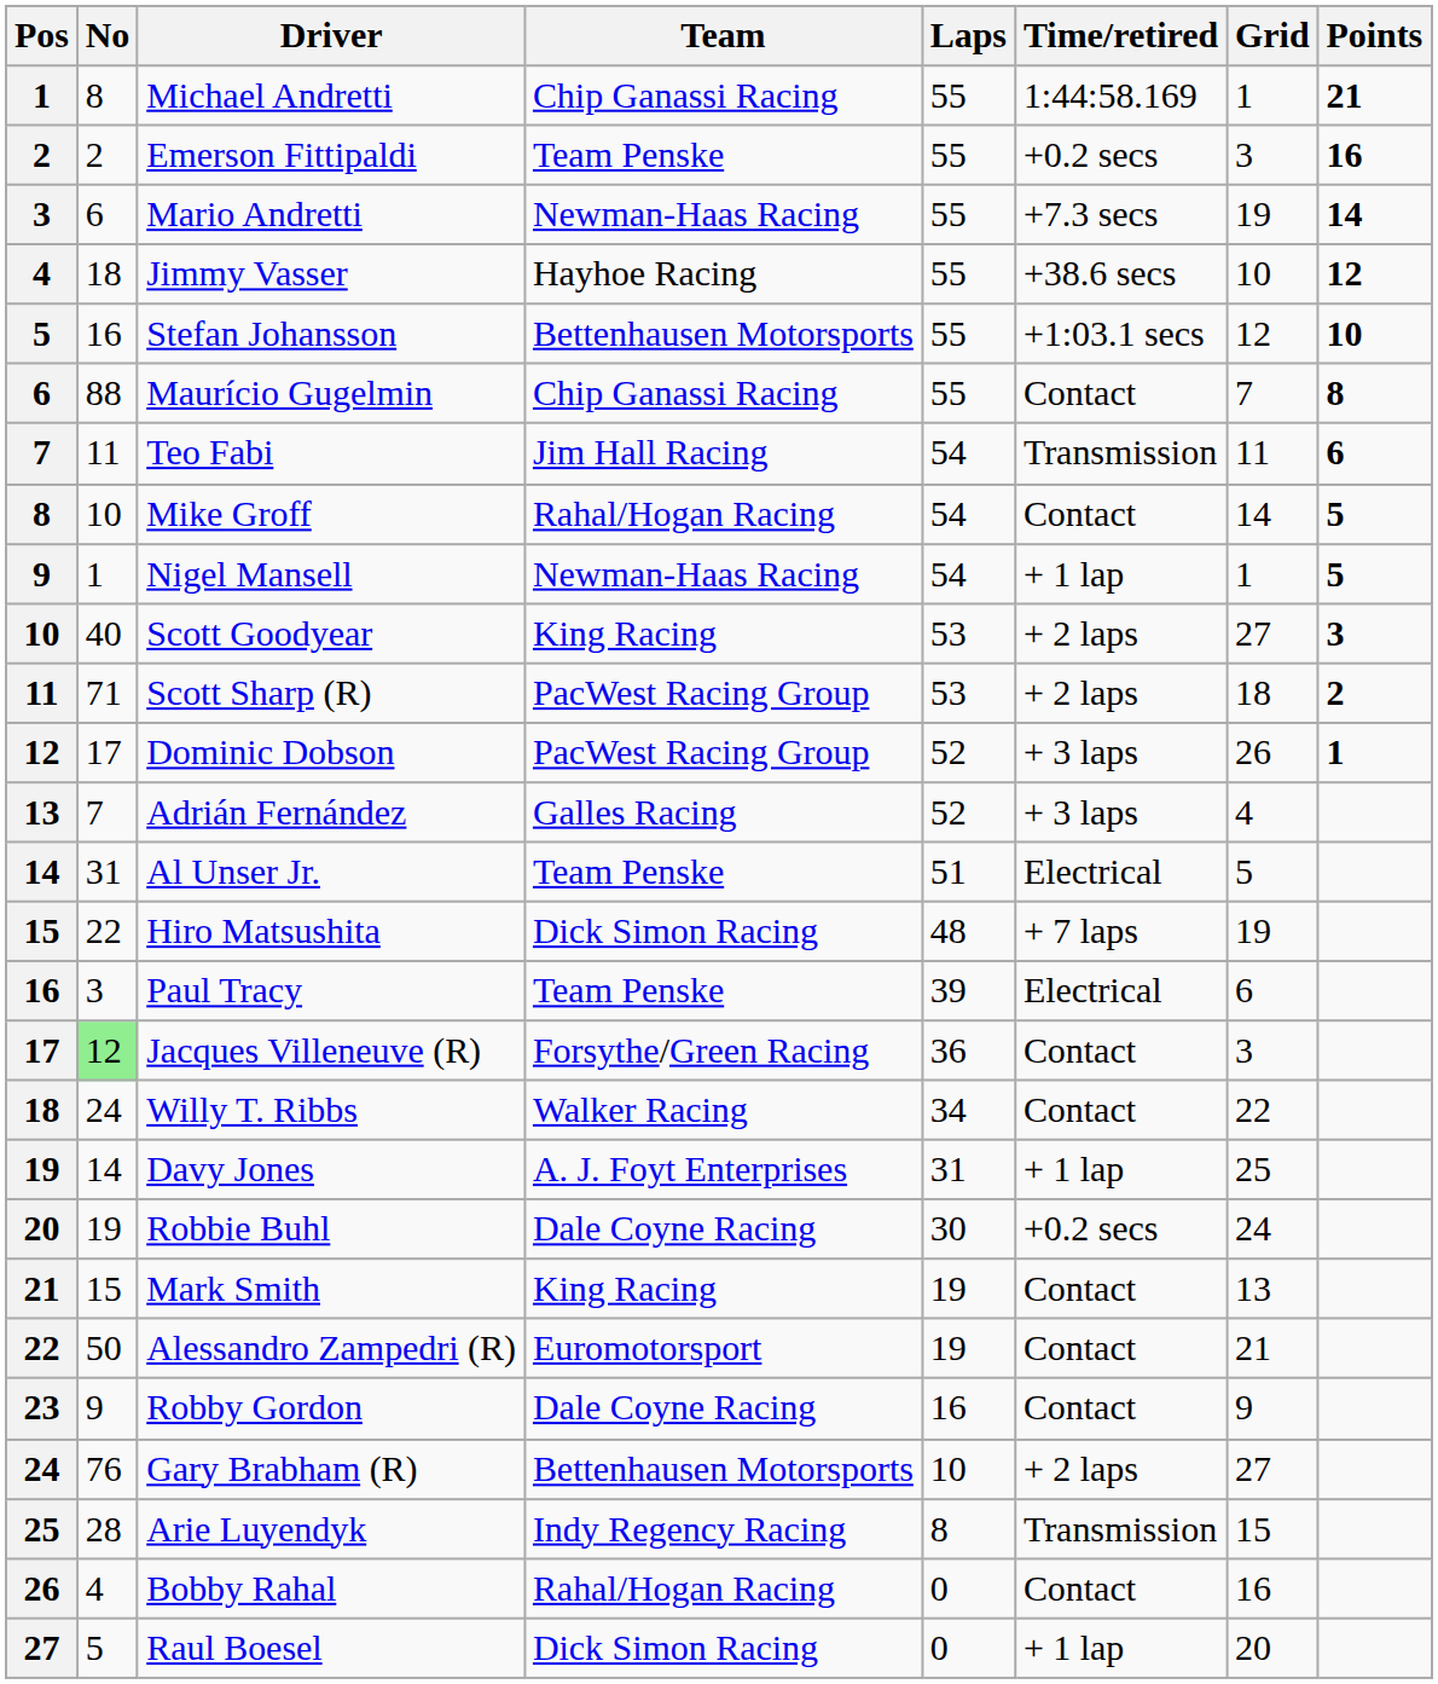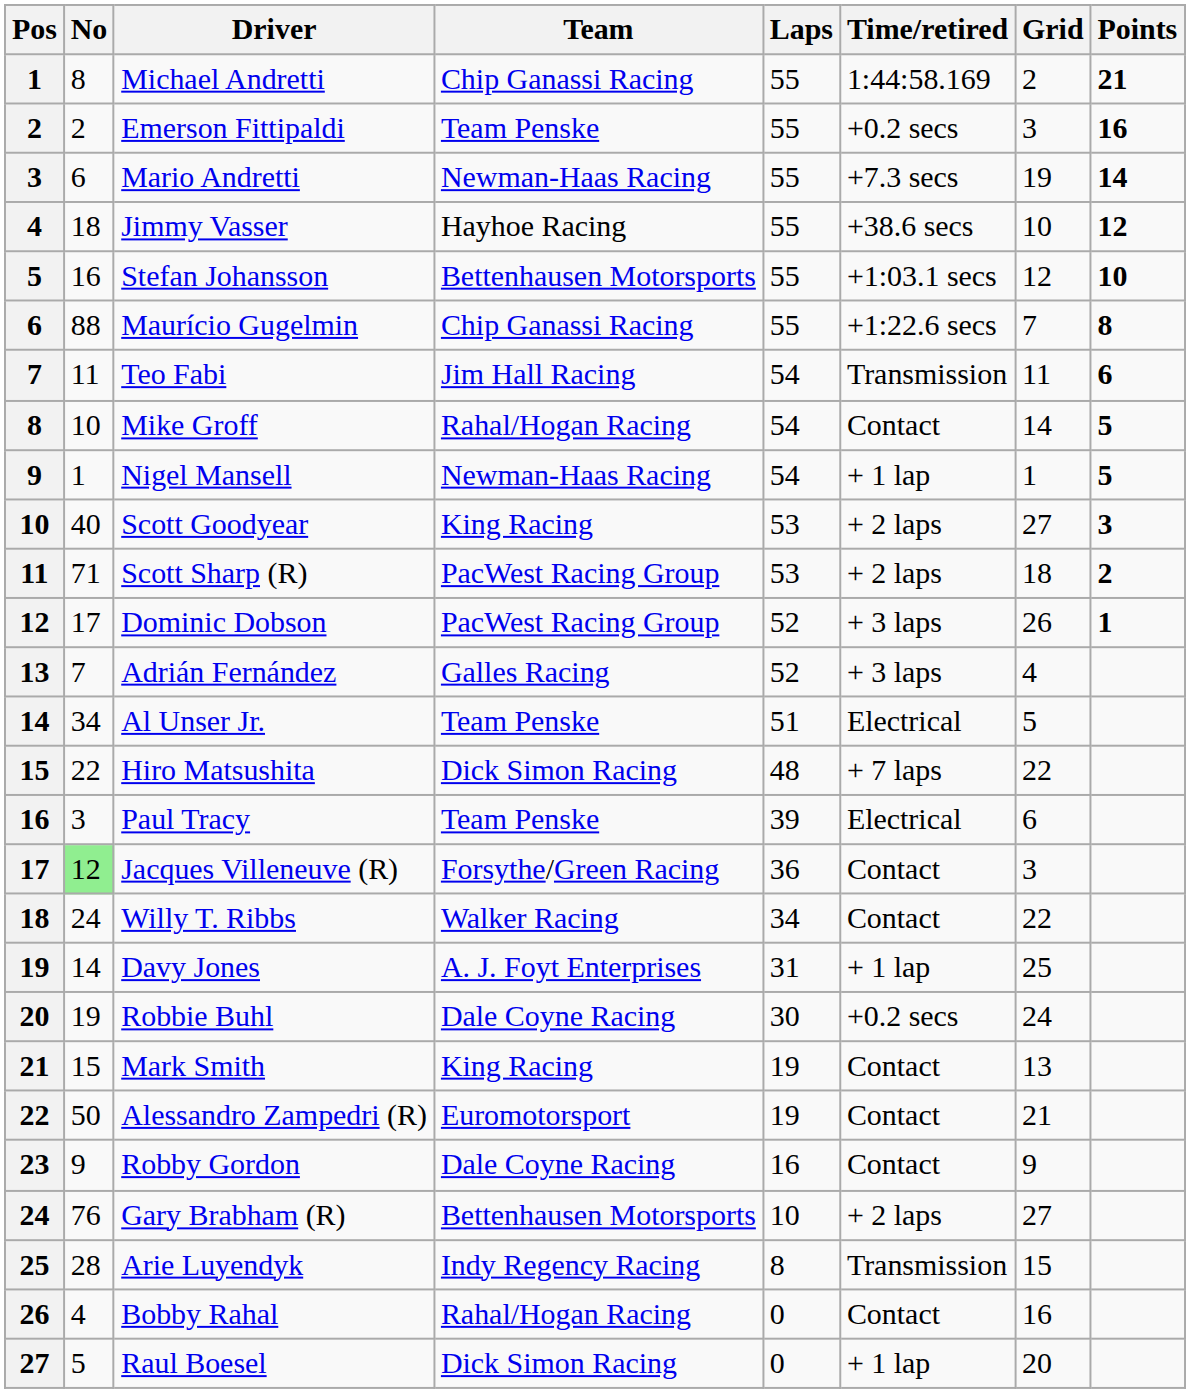 <table class="wikitable" style="font-size:95%;">
 <tr>
 <th>Pos</th>
 <th>No</th>
 <th>Driver</th>
 <th>Team</th>
 <th>Laps</th>
 <th>Time/retired</th>
 <th>Grid</th>
 <th>Points</th>
 </tr>
 <tr>
 <th>1</th>
 <td>8</td>
 <td> <a href='#'>Michael Andretti</a></td>
 <td><a href='#'>Chip Ganassi Racing</a></td>
 <td>55</td>
 <td>1:44:58.169</td>
-<td>1</td>
+<td>2</td>
 <td><strong>21</strong></td>
 </tr>
 <tr>
 <th>2</th>
 <td>2</td>
 <td> <a href='#'>Emerson Fittipaldi</a></td>
 <td><a href='#'>Team Penske</a></td>
 <td>55</td>
 <td>+0.2 secs</td>
 <td>3</td>
 <td><strong>16</strong></td>
 </tr>
 <tr>
 <th>3</th>
 <td>6</td>
 <td> <a href='#'>Mario Andretti</a></td>
 <td><a href='#'>Newman-Haas Racing</a></td>
 <td>55</td>
 <td>+7.3 secs</td>
 <td>19</td>
 <td><strong>14</strong></td>
 </tr>
 <tr>
 <th>4</th>
 <td>18</td>
 <td> <a href='#'>Jimmy Vasser</a></td>
 <td>Hayhoe Racing</td>
 <td>55</td>
 <td>+38.6 secs</td>
 <td>10</td>
 <td><strong>12</strong></td>
 </tr>
 <tr>
 <th>5</th>
 <td>16</td>
 <td> <a href='#'>Stefan Johansson</a></td>
 <td><a href='#'>Bettenhausen Motorsports</a></td>
 <td>55</td>
 <td>+1:03.1 secs</td>
 <td>12</td>
 <td><strong>10</strong></td>
 </tr>
 <tr>
 <th>6</th>
 <td>88</td>
 <td> <a href='#'>Maurício Gugelmin</a></td>
 <td><a href='#'>Chip Ganassi Racing</a></td>
 <td>55</td>
-<td>Contact</td>
+<td>+1:22.6 secs</td>
 <td>7</td>
 <td><strong>8</strong></td>
 </tr>
 <tr>
 <th>7</th>
 <td>11</td>
 <td> <a href='#'>Teo Fabi</a></td>
 <td><a href='#'>Jim Hall Racing</a></td>
 <td>54</td>
 <td>Transmission</td>
 <td>11</td>
 <td><strong>6</strong></td>
 </tr>
 <tr>
 <th>8</th>
 <td>10</td>
 <td> <a href='#'>Mike Groff</a></td>
 <td><a href='#'>Rahal/Hogan Racing</a></td>
 <td>54</td>
 <td>Contact</td>
 <td>14</td>
 <td><strong>5</strong></td>
 </tr>
 <tr>
 <th>9</th>
 <td>1</td>
 <td> <a href='#'>Nigel Mansell</a></td>
 <td><a href='#'>Newman-Haas Racing</a></td>
 <td>54</td>
 <td>+ 1 lap</td>
 <td>1</td>
 <td><strong>5</strong></td>
 </tr>
 <tr>
 <th>10</th>
 <td>40</td>
 <td> <a href='#'>Scott Goodyear</a></td>
 <td><a href='#'>King Racing</a></td>
 <td>53</td>
 <td>+ 2 laps</td>
 <td>27</td>
 <td><strong>3</strong></td>
 </tr>
 <tr>
 <th>11</th>
 <td>71</td>
 <td> <a href='#'>Scott Sharp</a> (R)</td>
 <td><a href='#'>PacWest Racing Group</a></td>
 <td>53</td>
 <td>+ 2 laps</td>
 <td>18</td>
 <td><strong>2</strong></td>
 </tr>
 <tr>
 <th>12</th>
 <td>17</td>
 <td> <a href='#'>Dominic Dobson</a></td>
 <td><a href='#'>PacWest Racing Group</a></td>
 <td>52</td>
 <td>+ 3 laps</td>
 <td>26</td>
 <td><strong>1</strong></td>
 </tr>
 <tr>
 <th>13</th>
 <td>7</td>
 <td> <a href='#'>Adrián Fernández</a></td>
 <td><a href='#'>Galles Racing</a></td>
 <td>52</td>
 <td>+ 3 laps</td>
 <td>4</td>
 <td></td>
 </tr>
 <tr>
 <th>14</th>
-<td>31</td>
+<td>34</td>
 <td> <a href='#'>Al Unser Jr.</a></td>
 <td><a href='#'>Team Penske</a></td>
 <td>51</td>
 <td>Electrical</td>
 <td>5</td>
 <td></td>
 </tr>
 <tr>
 <th>15</th>
 <td>22</td>
 <td> <a href='#'>Hiro Matsushita</a></td>
 <td><a href='#'>Dick Simon Racing</a></td>
 <td>48</td>
 <td>+ 7 laps</td>
-<td>19</td>
+<td>22</td>
 <td></td>
 </tr>
 <tr>
 <th>16</th>
 <td>3</td>
 <td> <a href='#'>Paul Tracy</a></td>
 <td><a href='#'>Team Penske</a></td>
 <td>39</td>
 <td>Electrical</td>
 <td>6</td>
 <td></td>
 </tr>
 <tr>
 <th>17</th>
 <td style="background: lightgreen;">12</td>
 <td> <a href='#'>Jacques Villeneuve</a> (R)</td>
 <td><a href='#'>Forsythe</a>/<a href='#'>Green Racing</a></td>
 <td>36</td>
 <td>Contact</td>
 <td>3</td>
 <td></td>
 </tr>
 <tr>
 <th>18</th>
 <td>24</td>
 <td> <a href='#'>Willy T. Ribbs</a></td>
 <td><a href='#'>Walker Racing</a></td>
 <td>34</td>
 <td>Contact</td>
 <td>22</td>
 <td></td>
 </tr>
 <tr>
 <th>19</th>
 <td>14</td>
 <td> <a href='#'>Davy Jones</a></td>
 <td><a href='#'>A. J. Foyt Enterprises</a></td>
 <td>31</td>
 <td>+ 1 lap</td>
 <td>25</td>
 <td></td>
 </tr>
 <tr>
 <th>20</th>
 <td>19</td>
 <td> <a href='#'>Robbie Buhl</a></td>
 <td><a href='#'>Dale Coyne Racing</a></td>
 <td>30</td>
 <td>+0.2 secs</td>
 <td>24</td>
 <td></td>
 </tr>
 <tr>
 <th>21</th>
 <td>15</td>
 <td> <a href='#'>Mark Smith</a></td>
 <td><a href='#'>King Racing</a></td>
 <td>19</td>
 <td>Contact</td>
 <td>13</td>
 <td></td>
 </tr>
 <tr>
 <th>22</th>
 <td>50</td>
 <td> <a href='#'>Alessandro Zampedri</a> (R)</td>
 <td><a href='#'>Euromotorsport</a></td>
 <td>19</td>
 <td>Contact</td>
 <td>21</td>
 <td></td>
 </tr>
 <tr>
 <th>23</th>
 <td>9</td>
 <td> <a href='#'>Robby Gordon</a></td>
 <td><a href='#'>Dale Coyne Racing</a></td>
 <td>16</td>
 <td>Contact</td>
 <td>9</td>
 <td></td>
 </tr>
 <tr>
 <th>24</th>
 <td>76</td>
 <td> <a href='#'>Gary Brabham</a> (R)</td>
 <td><a href='#'>Bettenhausen Motorsports</a></td>
 <td>10</td>
 <td>+ 2 laps</td>
 <td>27</td>
 <td></td>
 </tr>
 <tr>
 <th>25</th>
 <td>28</td>
 <td> <a href='#'>Arie Luyendyk</a></td>
 <td><a href='#'>Indy Regency Racing</a></td>
 <td>8</td>
 <td>Transmission</td>
 <td>15</td>
 <td></td>
 </tr>
 <tr>
 <th>26</th>
 <td>4</td>
 <td> <a href='#'>Bobby Rahal</a></td>
 <td><a href='#'>Rahal/Hogan Racing</a></td>
 <td>0</td>
 <td>Contact</td>
 <td>16</td>
 <td></td>
 </tr>
 <tr>
 <th>27</th>
 <td>5</td>
 <td> <a href='#'>Raul Boesel</a></td>
 <td><a href='#'>Dick Simon Racing</a></td>
 <td>0</td>
 <td>+ 1 lap</td>
 <td>20</td>
 <td></td>
 </tr>
 </table>
